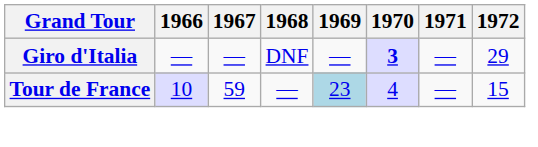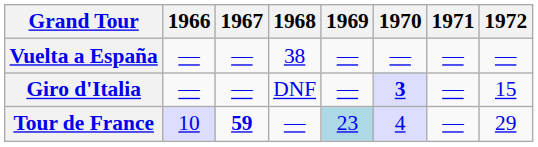 <table class="wikitable plainrowheaders">
 <tr>
 <th scope="col"><a href='#'>Grand Tour</a></th>
 <th scope="col">1966</th>
 <th scope="col">1967</th>
 <th scope="col">1968</th>
 <th scope="col">1969</th>
 <th scope="col">1970</th>
 <th scope="col">1971</th>
 <th scope="col">1972</th>
 </tr>
 <tr style="text-align:center;">
+<th scope="row"> <a href='#'>Vuelta a España</a></th>
+<td><a href='#'>—</a></td>
+<td><a href='#'>—</a></td>
+<td><a href='#'>38</a></td>
+<td><a href='#'>—</a></td>
+<td><a href='#'>—</a></td>
+<td><a href='#'>—</a></td>
+<td><a href='#'>—</a></td>
+</tr>
+<tr style="text-align:center;">
 <th scope="row"> <a href='#'>Giro d'Italia</a></th>
 <td><a href='#'>—</a></td>
 <td><a href='#'>—</a></td>
 <td><a href='#'>DNF</a></td>
 <td><a href='#'>—</a></td>
 <td style="text-align:center; background:#ddf;"><a href='#'><strong>3</strong></a></td>
 <td><a href='#'>—</a></td>
-<td><a href='#'>29</a></td>
+<td><a href='#'>15</a></td>
 </tr>
 <tr style="text-align:center;">
 <th scope="row"> <a href='#'>Tour de France</a></th>
 <td style="background:#ddf;"><a href='#'>10</a></td>
-<td><a href='#'>59</a></td>
+<td><strong><a href='#'>59</a></strong></td>
 <td><a href='#'>—</a></td>
 <td style="background: lightblue;"><a href='#'>23</a></td>
 <td style="text-align:center; background:#ddf;"><a href='#'>4</a></td>
 <td><a href='#'>—</a></td>
-<td><a href='#'>15</a></td>
+<td><a href='#'>29</a></td>
 </tr>
 </table>
